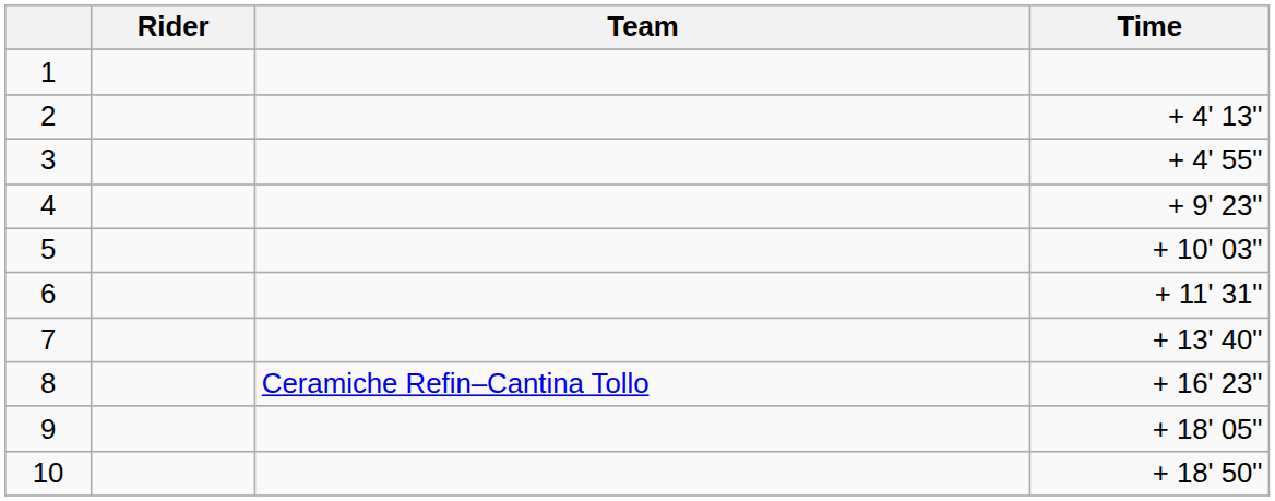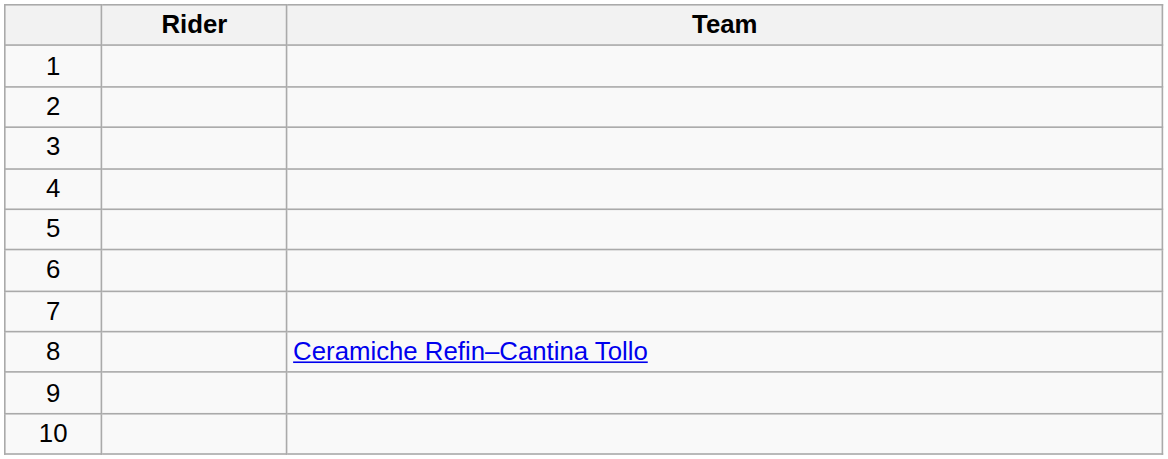 <table class="wikitable" style="width:45em;margin-bottom:0;">
 <tr>
 <th></th>
 <th>Rider</th>
 <th>Team</th>
-<th>Time</th>
 </tr>
 <tr>
 <td style="text-align:center;">1</td>
 <td> </td>
 <td></td>
-<td style="text-align:right;"></td>
 </tr>
 <tr>
 <td style="text-align:center;">2</td>
 <td></td>
 <td></td>
-<td style="text-align:right;">+ 4' 13"</td>
 </tr>
 <tr>
 <td style="text-align:center;">3</td>
 <td></td>
 <td></td>
-<td style="text-align:right;">+ 4' 55"</td>
 </tr>
 <tr>
 <td style="text-align:center;">4</td>
 <td></td>
 <td></td>
-<td style="text-align:right;">+ 9' 23"</td>
 </tr>
 <tr>
 <td style="text-align:center;">5</td>
 <td></td>
 <td></td>
-<td style="text-align:right;">+ 10' 03"</td>
 </tr>
 <tr>
 <td style="text-align:center;">6</td>
 <td></td>
 <td></td>
-<td style="text-align:right;">+ 11' 31"</td>
 </tr>
 <tr>
 <td style="text-align:center;">7</td>
 <td></td>
 <td></td>
-<td style="text-align:right;">+ 13' 40"</td>
 </tr>
 <tr>
 <td style="text-align:center;">8</td>
 <td></td>
 <td><a href='#'>Ceramiche Refin–Cantina Tollo</a></td>
-<td style="text-align:right;">+ 16' 23"</td>
 </tr>
 <tr>
 <td style="text-align:center;">9</td>
 <td></td>
 <td></td>
-<td style="text-align:right;">+ 18' 05"</td>
 </tr>
 <tr>
 <td style="text-align:center;">10</td>
 <td></td>
 <td></td>
-<td style="text-align:right;">+ 18' 50"</td>
 </tr>
 </table>
